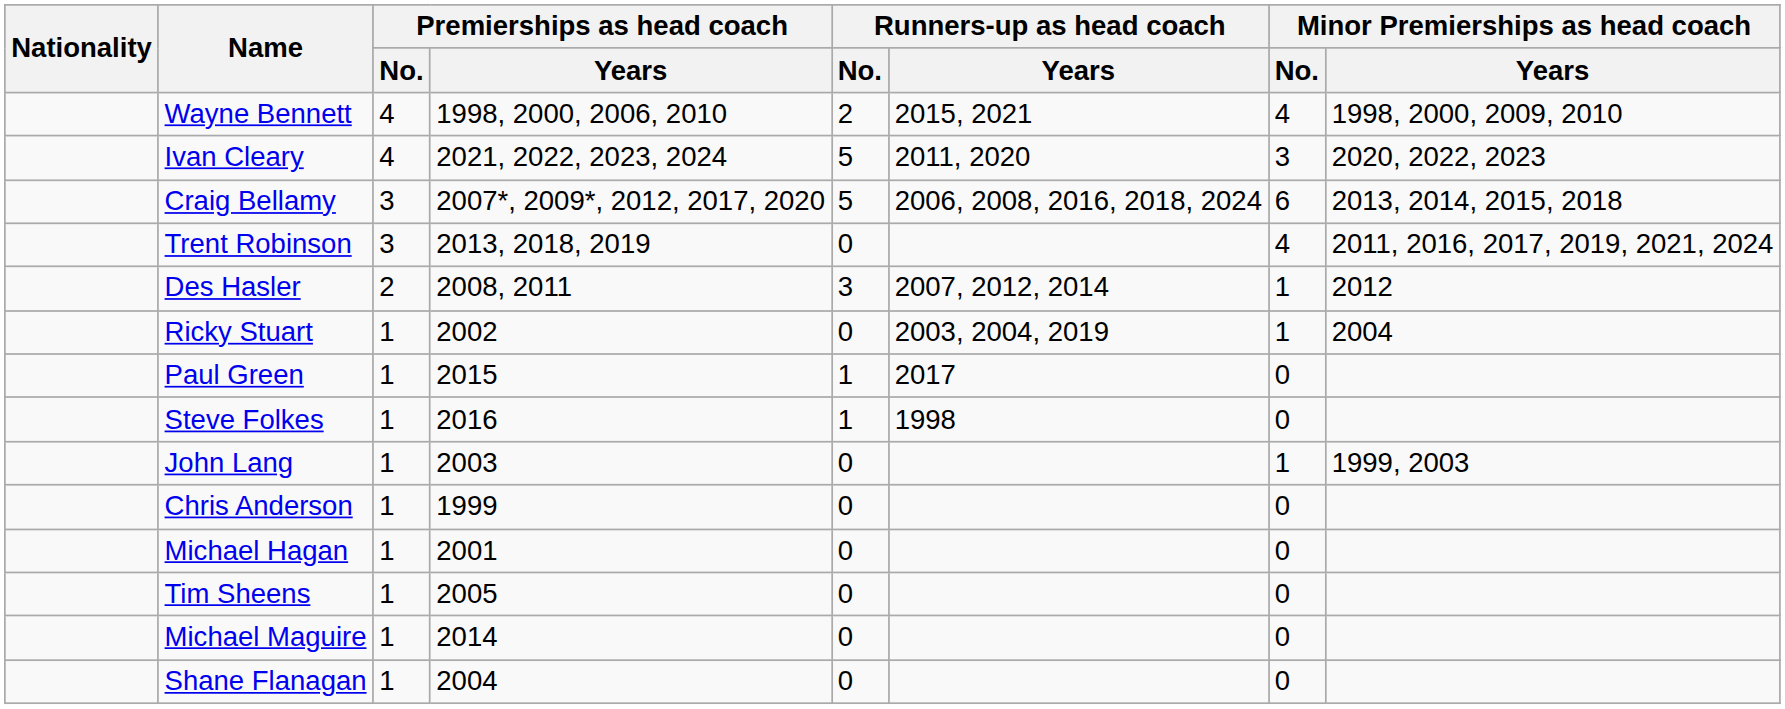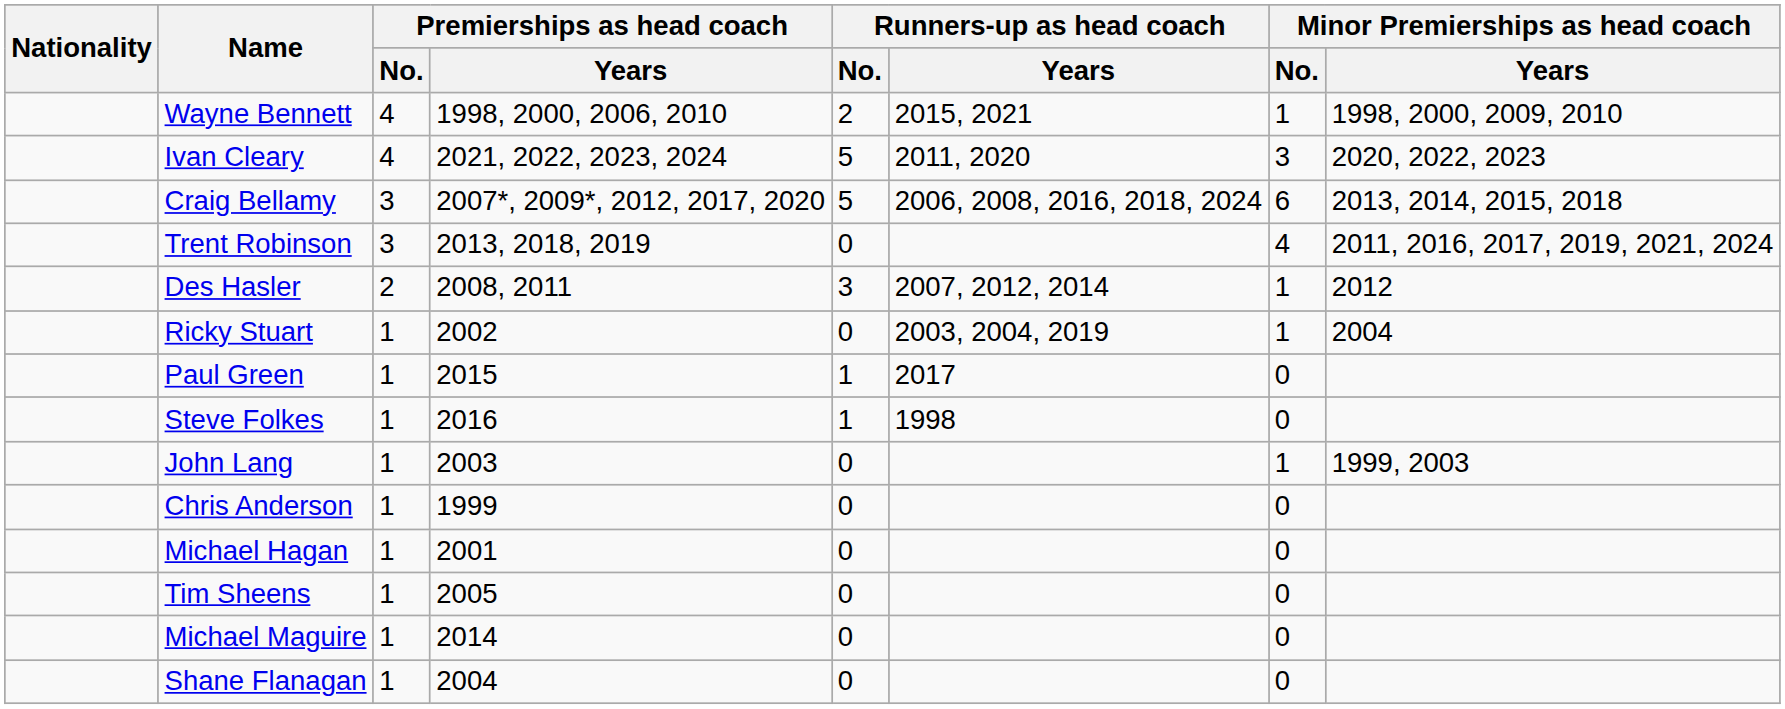 <table class="wikitable">
 <tr>
 <th rowspan=2>Nationality</th>
 <th rowspan=2>Name</th>
 <th colspan=2>Premierships as head coach</th>
 <th colspan=2>Runners-up as head coach</th>
 <th colspan=2>Minor Premierships as head coach</th>
 </tr>
 <tr>
 <th>No.</th>
 <th>Years</th>
 <th>No.</th>
 <th>Years</th>
 <th>No.</th>
 <th>Years</th>
 </tr>
 <tr>
 <td></td>
 <td><a href='#'>Wayne Bennett</a></td>
 <td>4</td>
 <td>1998, 2000, 2006, 2010</td>
 <td>2</td>
 <td>2015, 2021</td>
-<td>4</td>
+<td>1</td>
 <td>1998, 2000, 2009, 2010</td>
 </tr>
 <tr>
 <td></td>
 <td><a href='#'>Ivan Cleary</a></td>
 <td>4</td>
 <td>2021, 2022, 2023, 2024</td>
 <td>5</td>
 <td>2011, 2020</td>
 <td>3</td>
 <td>2020, 2022, 2023</td>
 </tr>
 <tr>
 <td></td>
 <td><a href='#'>Craig Bellamy</a></td>
 <td>3</td>
 <td>2007*, 2009*, 2012, 2017, 2020</td>
 <td>5</td>
 <td>2006, 2008, 2016, 2018, 2024</td>
 <td>6</td>
 <td>2013, 2014, 2015, 2018</td>
 </tr>
 <tr>
 <td></td>
 <td><a href='#'>Trent Robinson</a></td>
 <td>3</td>
 <td>2013, 2018, 2019</td>
 <td>0</td>
 <td></td>
 <td>4</td>
 <td>2011, 2016, 2017, 2019, 2021, 2024</td>
 </tr>
 <tr>
 <td></td>
 <td><a href='#'>Des Hasler</a></td>
 <td>2</td>
 <td>2008, 2011</td>
 <td>3</td>
 <td>2007, 2012, 2014</td>
 <td>1</td>
 <td>2012</td>
 </tr>
 <tr>
 <td></td>
 <td><a href='#'>Ricky Stuart</a></td>
 <td>1</td>
 <td>2002</td>
 <td>0</td>
 <td>2003, 2004, 2019</td>
 <td>1</td>
 <td>2004</td>
 </tr>
 <tr>
 <td></td>
 <td><a href='#'>Paul Green</a></td>
 <td>1</td>
 <td>2015</td>
 <td>1</td>
 <td>2017</td>
 <td>0</td>
 <td></td>
 </tr>
 <tr>
 <td></td>
 <td><a href='#'>Steve Folkes</a></td>
 <td>1</td>
 <td>2016</td>
 <td>1</td>
 <td>1998</td>
 <td>0</td>
 <td></td>
 </tr>
 <tr>
 <td></td>
 <td><a href='#'>John Lang</a></td>
 <td>1</td>
 <td>2003</td>
 <td>0</td>
 <td></td>
 <td>1</td>
 <td>1999, 2003</td>
 </tr>
 <tr>
 <td></td>
 <td><a href='#'>Chris Anderson</a></td>
 <td>1</td>
 <td>1999</td>
 <td>0</td>
 <td></td>
 <td>0</td>
 <td></td>
 </tr>
 <tr>
 <td></td>
 <td><a href='#'>Michael Hagan</a></td>
 <td>1</td>
 <td>2001</td>
 <td>0</td>
 <td></td>
 <td>0</td>
 <td></td>
 </tr>
 <tr>
 <td></td>
 <td><a href='#'>Tim Sheens</a></td>
 <td>1</td>
 <td>2005</td>
 <td>0</td>
 <td></td>
 <td>0</td>
 <td></td>
 </tr>
 <tr>
 <td></td>
 <td><a href='#'>Michael Maguire</a></td>
 <td>1</td>
 <td>2014</td>
 <td>0</td>
 <td></td>
 <td>0</td>
 <td></td>
 </tr>
 <tr>
 <td></td>
 <td><a href='#'>Shane Flanagan</a></td>
 <td>1</td>
 <td>2004</td>
 <td>0</td>
 <td></td>
 <td>0</td>
 <td></td>
 </tr>
 </table>
